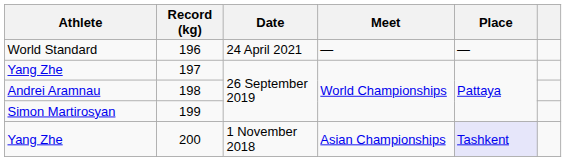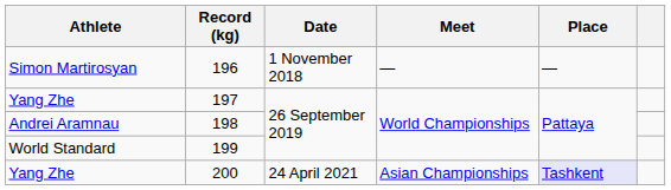 <table class="wikitable" style="font-size:90%; width: 70%;">
 <tr>
 <th width=20%>Athlete</th>
 <th width=8%>Record (kg)</th>
 <th width=12%>Date</th>
 <th width=18%>Meet</th>
 <th width=11%>Place</th>
 <th width=3%></th>
 </tr>
 <tr>
-<td>World Standard</td>
+<td> <a href='#'>Simon Martirosyan</a></td>
 <td align="center">196</td>
-<td>24 April 2021</td>
+<td>1 November 2018</td>
 <td>—</td>
 <td>—</td>
 <td></td>
 </tr>
 <tr>
 <td> <a href='#'>Yang Zhe</a></td>
 <td align="center">197</td>
 <td rowspan=3>26 September 2019</td>
 <td rowspan=3><a href='#'>World Championships</a></td>
 <td rowspan=3><a href='#'>Pattaya</a></td>
 <td></td>
 </tr>
 <tr>
 <td> <a href='#'>Andrei Aramnau</a></td>
 <td align="center">198</td>
 <td></td>
 </tr>
 <tr>
-<td> <a href='#'>Simon Martirosyan</a></td>
+<td>World Standard</td>
 <td align="center">199</td>
 <td></td>
 </tr>
 <tr>
 <td> <a href='#'>Yang Zhe</a></td>
 <td align="center">200</td>
-<td>1 November 2018</td>
+<td>24 April 2021</td>
 <td><a href='#'>Asian Championships</a></td>
 <td style="background: lavender;"><a href='#'>Tashkent</a></td>
 <td></td>
 </tr>
 </table>
